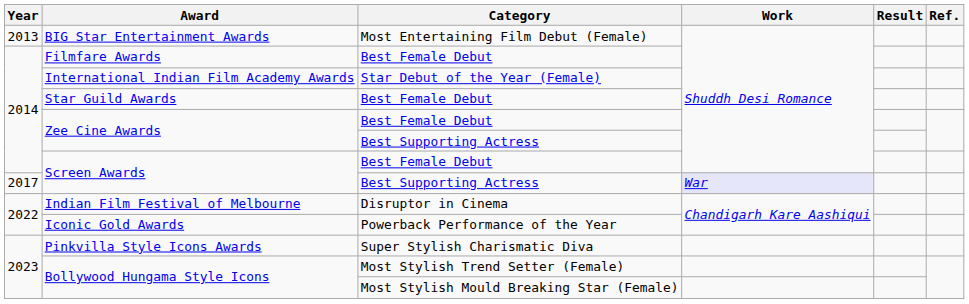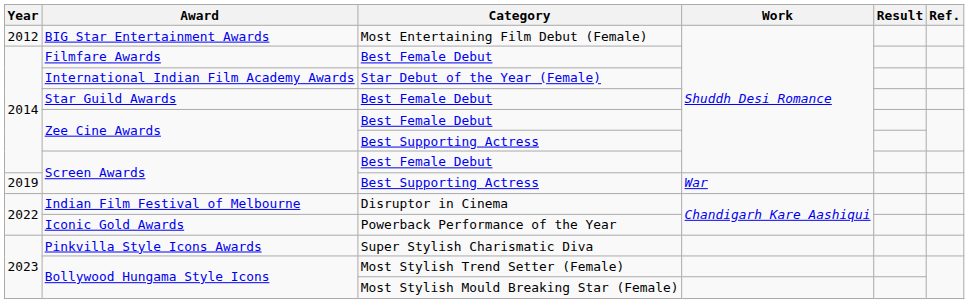 <table class="wikitable plainrowheaders">
 <tr>
 <th>Year</th>
 <th>Award</th>
 <th>Category</th>
 <th>Work</th>
 <th>Result</th>
 <th>Ref.</th>
 </tr>
 <tr>
-<td>2013</td>
+<td>2012</td>
 <td><a href='#'>BIG Star Entertainment Awards</a></td>
 <td>Most Entertaining Film Debut (Female)</td>
 <td rowspan="7"><em><a href='#'>Shuddh Desi Romance</a></em></td>
 <td></td>
 <td></td>
 </tr>
 <tr>
 <td rowspan="6">2014</td>
 <td><a href='#'>Filmfare Awards</a></td>
 <td><a href='#'>Best Female Debut</a></td>
 <td></td>
 <td></td>
 </tr>
 <tr>
 <td><a href='#'>International Indian Film Academy Awards</a></td>
 <td><a href='#'>Star Debut of the Year (Female)</a></td>
 <td></td>
 <td></td>
 </tr>
 <tr>
 <td><a href='#'>Star Guild Awards</a></td>
 <td><a href='#'>Best Female Debut</a></td>
 <td></td>
 <td></td>
 </tr>
 <tr>
 <td rowspan="2"><a href='#'>Zee Cine Awards</a></td>
 <td><a href='#'>Best Female Debut</a></td>
 <td></td>
 <td rowspan="2"></td>
 </tr>
 <tr>
 <td><a href='#'>Best Supporting Actress</a></td>
 <td></td>
 </tr>
 <tr>
 <td rowspan="2"><a href='#'>Screen Awards</a></td>
 <td><a href='#'>Best Female Debut</a></td>
 <td></td>
 <td></td>
 </tr>
 <tr>
-<td>2017</td>
+<td>2019</td>
 <td><a href='#'>Best Supporting Actress</a></td>
-<td style="background: lavender;"><em><a href='#'>War</a></em></td>
+<td><em><a href='#'>War</a></em></td>
 <td></td>
 <td></td>
 </tr>
 <tr>
 <td rowspan="2">2022</td>
 <td><a href='#'>Indian Film Festival of Melbourne</a></td>
 <td>Disruptor in Cinema</td>
 <td rowspan="2"><em><a href='#'>Chandigarh Kare Aashiqui</a></em></td>
 <td></td>
 <td></td>
 </tr>
 <tr>
 <td><a href='#'>Iconic Gold Awards</a></td>
 <td>Powerback Performance of the Year</td>
 <td></td>
 <td></td>
 </tr>
 <tr>
 <td rowspan="3">2023</td>
 <td><a href='#'>Pinkvilla Style Icons Awards</a></td>
 <td>Super Stylish Charismatic Diva</td>
 <td></td>
 <td></td>
 <td></td>
 </tr>
 <tr>
 <td rowspan="2"><a href='#'>Bollywood Hungama Style Icons</a></td>
 <td>Most Stylish Trend Setter (Female)</td>
 <td></td>
 <td></td>
 <td rowspan="2"></td>
 </tr>
 <tr>
 <td>Most Stylish Mould Breaking Star (Female)</td>
 <td></td>
 <td></td>
 </tr>
 </table>
